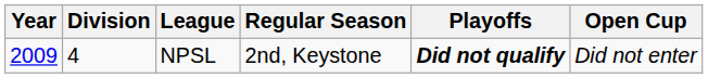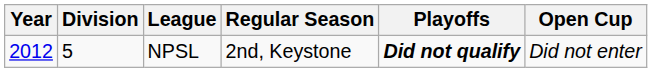 <table class="wikitable">
 <tr>
 <th>Year</th>
 <th>Division</th>
 <th>League</th>
 <th>Regular Season</th>
 <th>Playoffs</th>
 <th>Open Cup</th>
 </tr>
 <tr>
-<td><a href='#'>2009</a></td>
-<td>4</td>
+<td><a href='#'>2012</a></td>
+<td>5</td>
 <td>NPSL</td>
 <td>2nd, Keystone</td>
 <td><strong><em>Did not qualify</em></strong></td>
 <td><em>Did not enter</em></td>
 </tr>
 </table>
